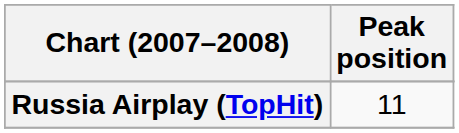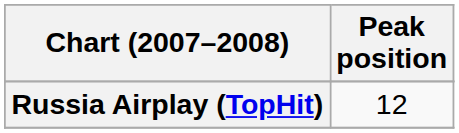 <table class="wikitable sortable plainrowheaders" style="text-align:center">
 <tr>
 <th scope="col">Chart (2007–2008)</th>
 <th scope="col">Peak<br>position</th>
 </tr>
 <tr>
 </tr>
 <tr>
 </tr>
 <tr>
 <th scope="row">Russia Airplay (<a href='#'>TopHit</a>)</th>
-<td>11</td>
+<td>12</td>
 </tr>
 <tr>
 </tr>
 </table>
